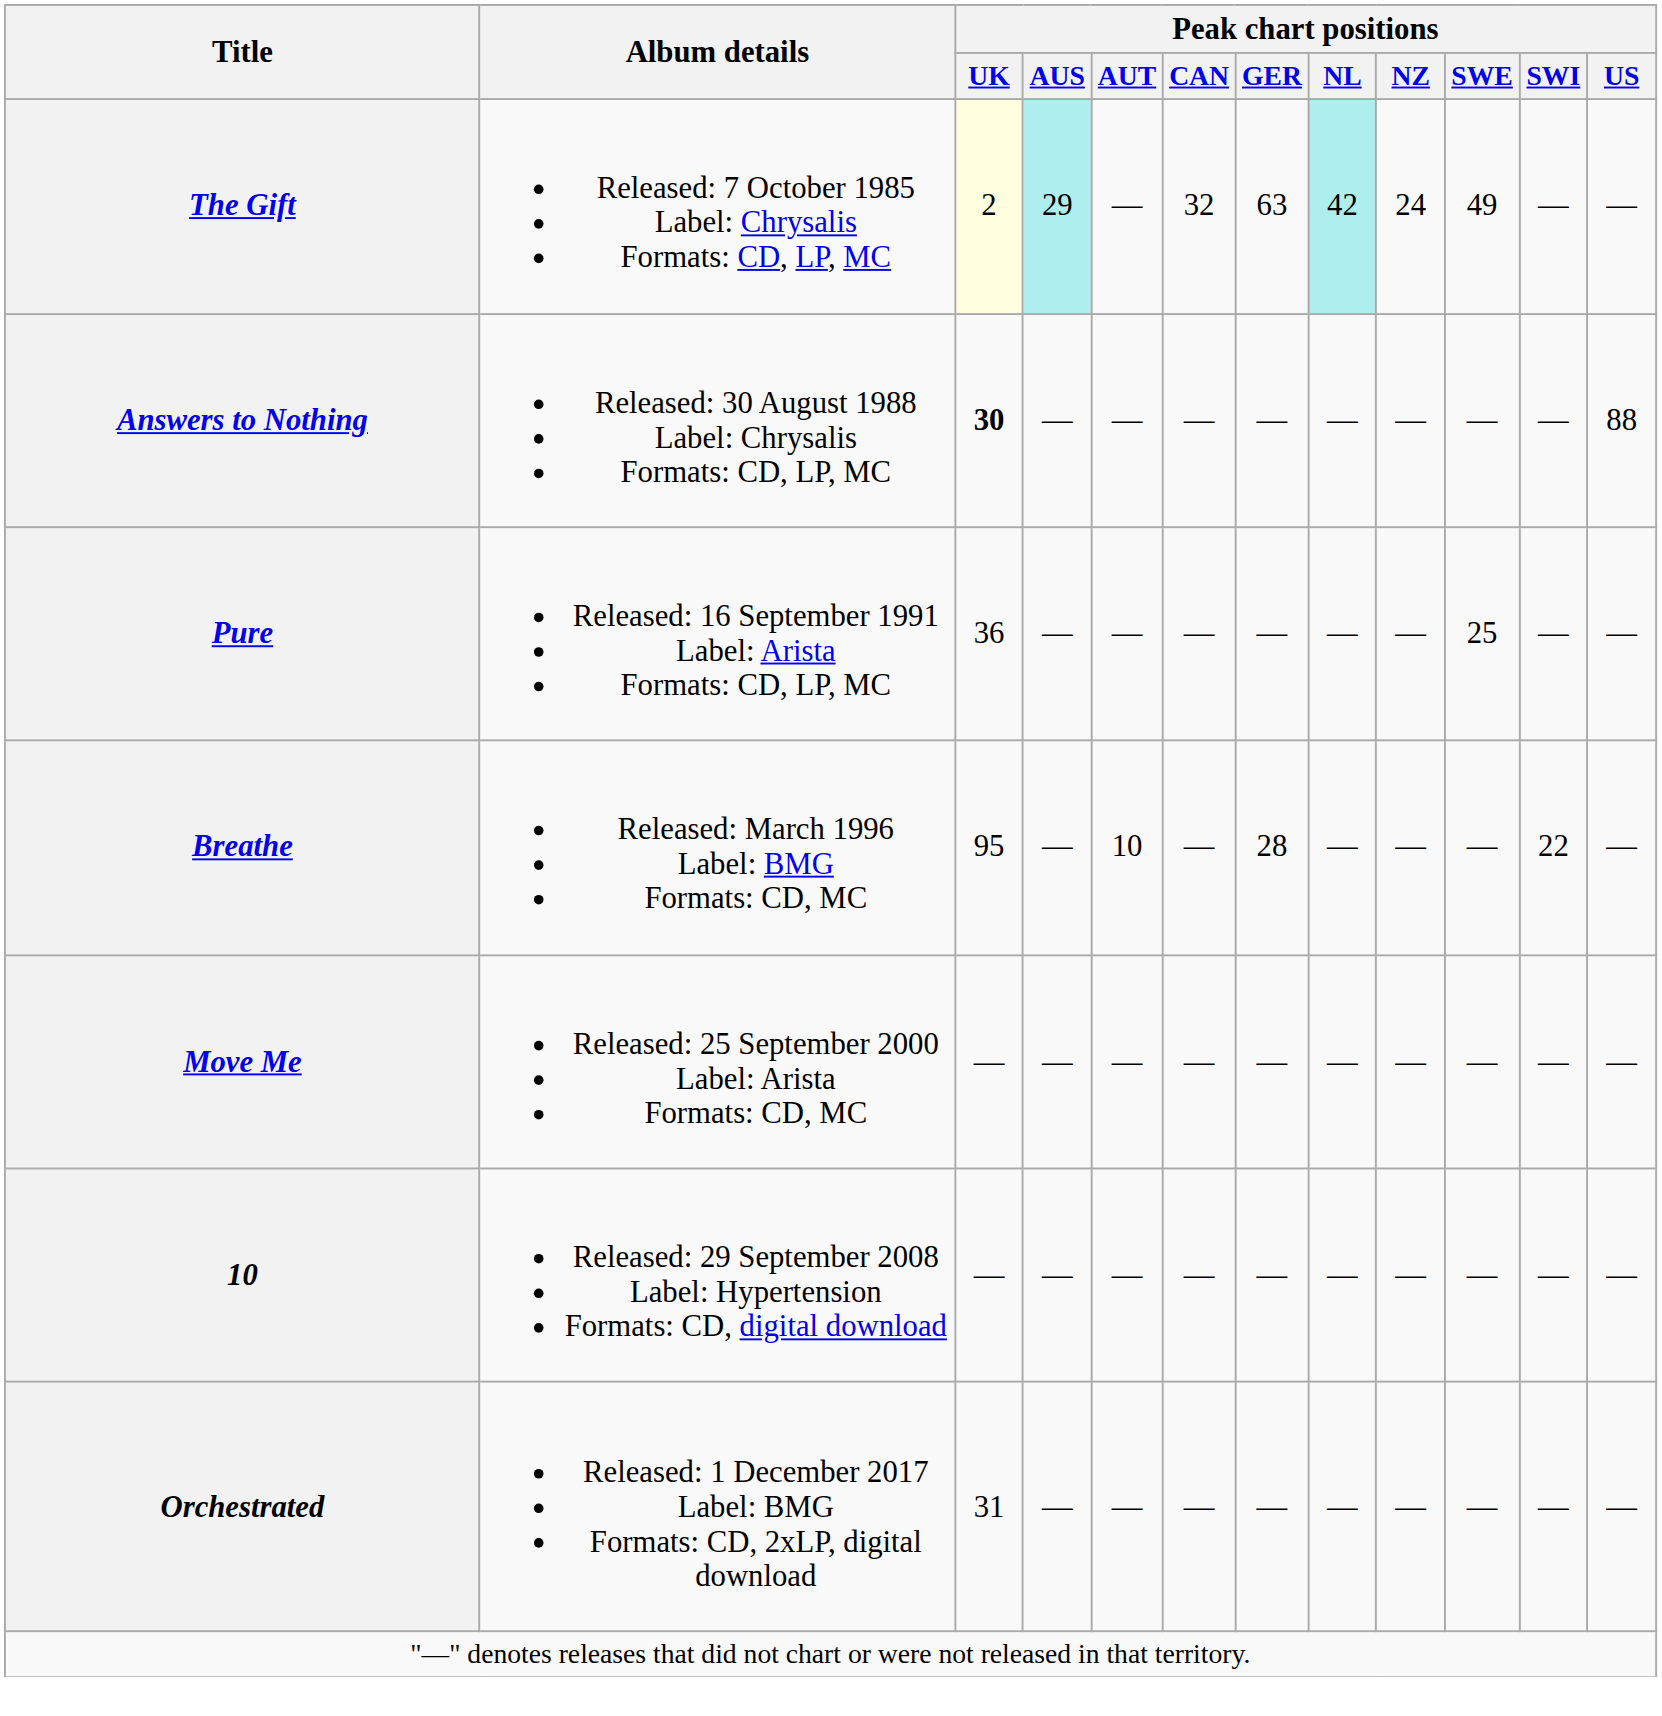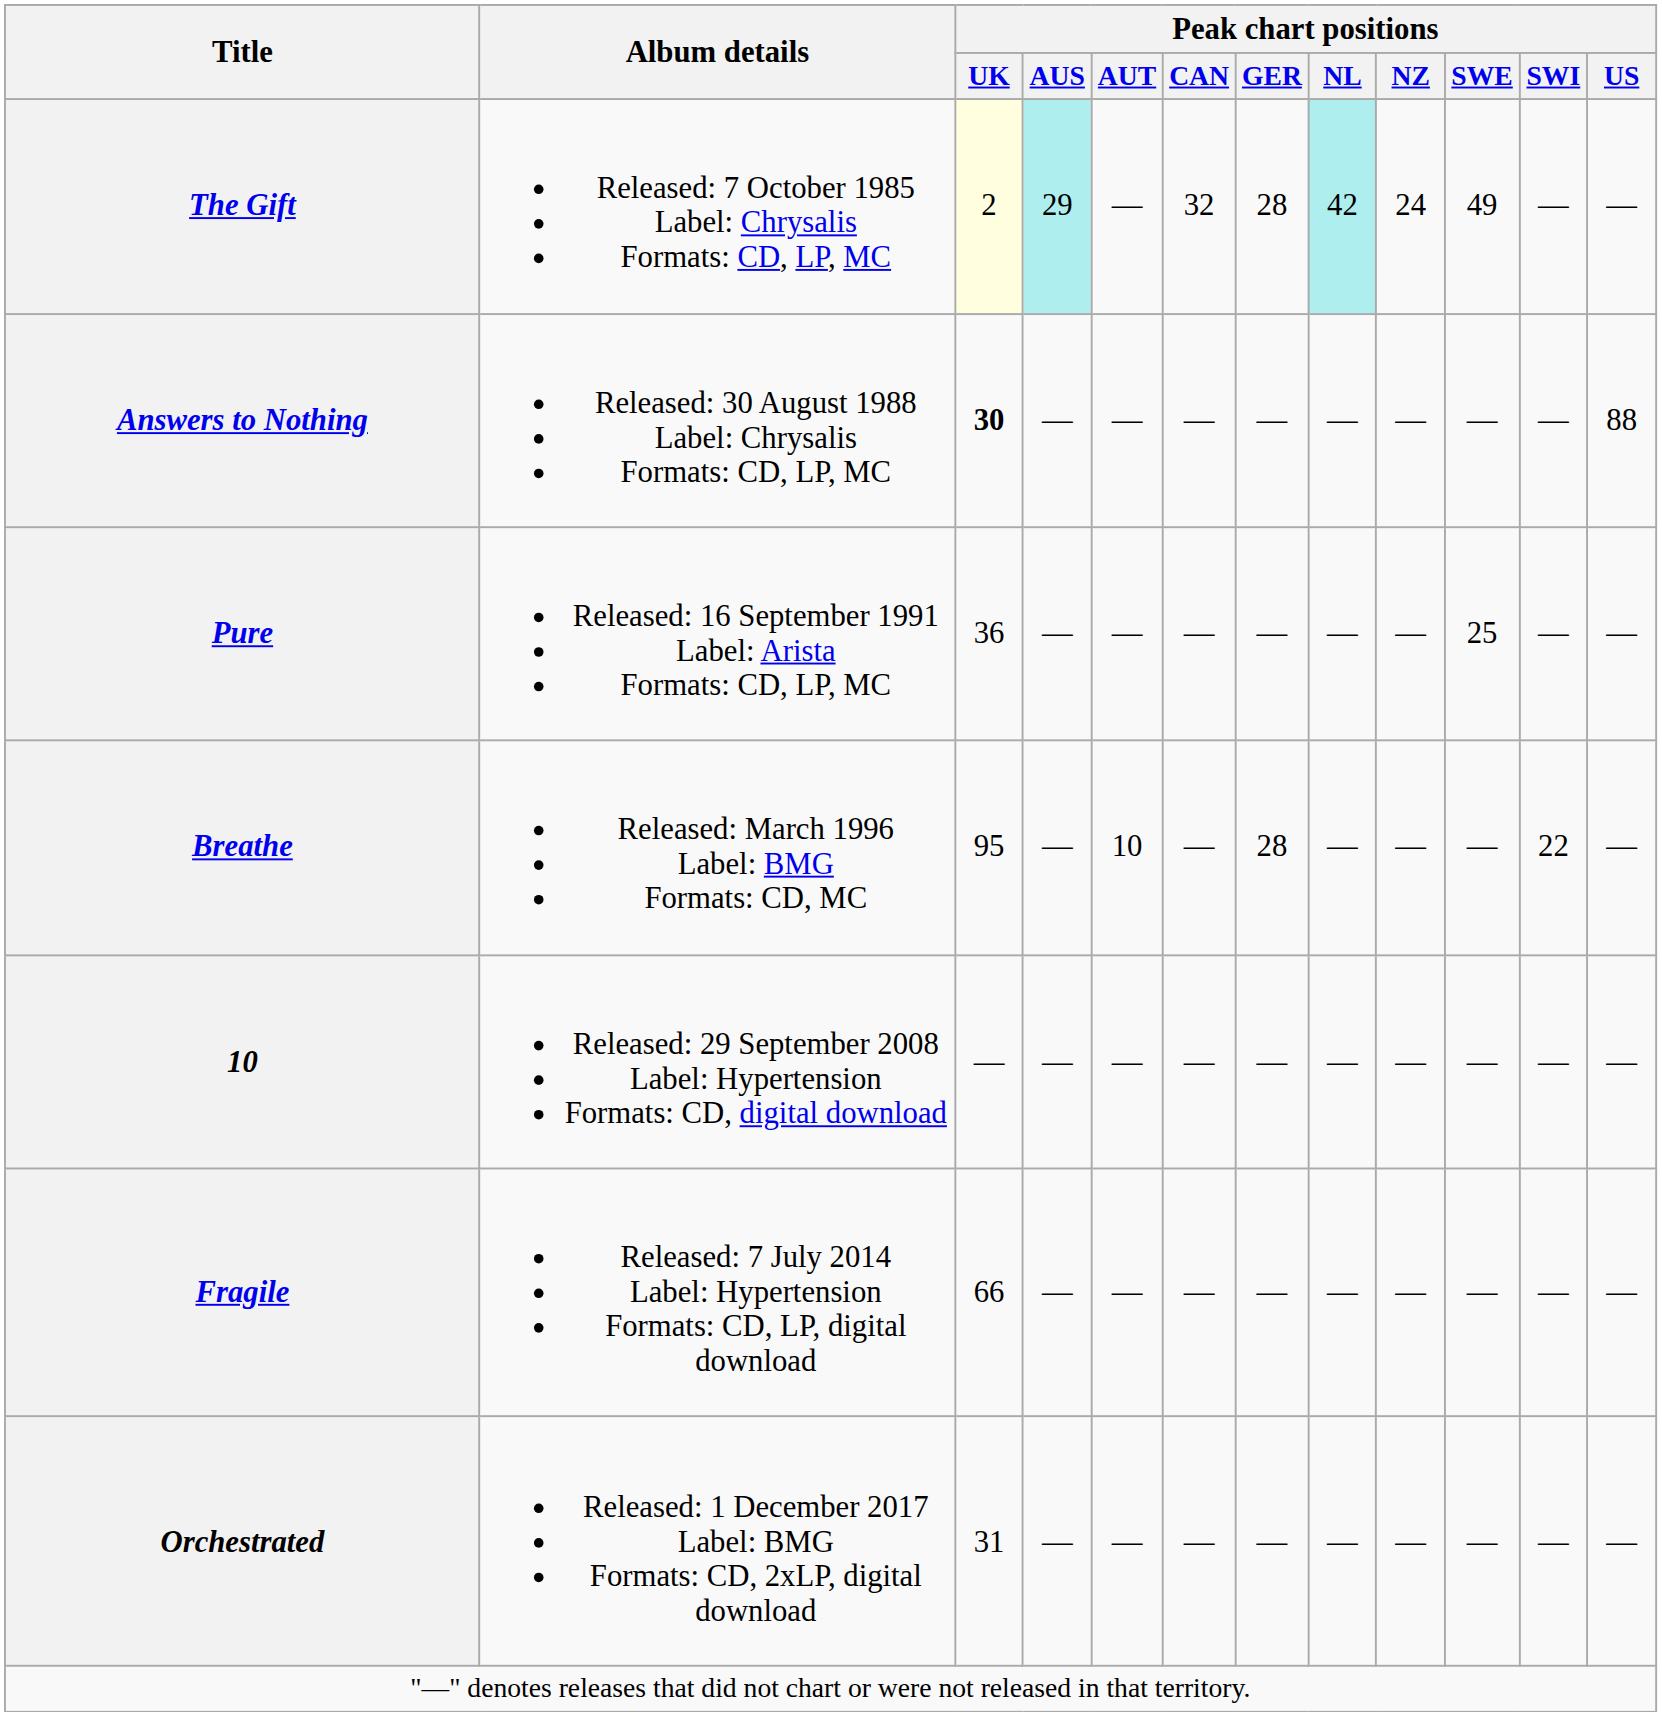 <table class="wikitable plainrowheaders" style="text-align:center;">
 <tr>
 <th rowspan="2" scope="col" style="width:15em;">Title</th>
 <th rowspan="2" scope="col" style="width:15em;">Album details</th>
 <th colspan="10">Peak chart positions</th>
 </tr>
 <tr>
 <th scope="col" style="width:2em;font-size:90%;"><a href='#'>UK</a><br></th>
 <th scope="col" style="width:2em;font-size:90%;"><a href='#'>AUS</a><br></th>
 <th scope="col" style="width:2em;font-size:90%;"><a href='#'>AUT</a><br></th>
 <th scope="col" style="width:2em;font-size:90%;"><a href='#'>CAN</a><br></th>
 <th scope="col" style="width:2em;font-size:90%;"><a href='#'>GER</a><br></th>
 <th scope="col" style="width:2em;font-size:90%;"><a href='#'>NL</a><br></th>
 <th scope="col" style="width:2em;font-size:90%;"><a href='#'>NZ</a><br></th>
 <th scope="col" style="width:2em;font-size:90%;"><a href='#'>SWE</a><br></th>
 <th scope="col" style="width:2em;font-size:90%;"><a href='#'>SWI</a><br></th>
 <th scope="col" style="width:2em;font-size:90%;"><a href='#'>US</a><br></th>
 </tr>
 <tr>
 <th scope="row"><em><a href='#'>The Gift</a></em></th>
 <td><br><ul><li>Released: 7 October 1985</li><li>Label: <a href='#'>Chrysalis</a></li><li>Formats: <a href='#'>CD</a>, <a href='#'>LP</a>, <a href='#'>MC</a></li></ul></td>
 <td style="background: lightyellow;">2</td>
 <td style="background: paleturquoise;">29</td>
 <td>—</td>
 <td>32</td>
-<td>63</td>
+<td>28</td>
 <td style="background: paleturquoise;">42</td>
 <td>24</td>
 <td>49</td>
 <td>—</td>
 <td>—</td>
 </tr>
 <tr>
 <th scope="row"><em><a href='#'>Answers to Nothing</a></em></th>
 <td><br><ul><li>Released: 30 August 1988</li><li>Label: Chrysalis</li><li>Formats: CD, LP, MC</li></ul></td>
 <td><strong>30</strong></td>
 <td>—</td>
 <td>—</td>
 <td>—</td>
 <td>—</td>
 <td>—</td>
 <td>—</td>
 <td>—</td>
 <td>—</td>
 <td>88</td>
 </tr>
 <tr>
 <th scope="row"><em><a href='#'>Pure</a></em></th>
 <td><br><ul><li>Released: 16 September 1991</li><li>Label: <a href='#'>Arista</a></li><li>Formats: CD, LP, MC</li></ul></td>
 <td>36</td>
 <td>—</td>
 <td>—</td>
 <td>—</td>
 <td>—</td>
 <td>—</td>
 <td>—</td>
 <td>25</td>
 <td>—</td>
 <td>—</td>
 </tr>
 <tr>
 <th scope="row"><em><a href='#'>Breathe</a></em></th>
 <td><br><ul><li>Released: March 1996</li><li>Label: <a href='#'>BMG</a></li><li>Formats: CD, MC</li></ul></td>
 <td>95</td>
 <td>—</td>
 <td>10</td>
 <td>—</td>
 <td>28</td>
 <td>—</td>
 <td>—</td>
 <td>—</td>
 <td>22</td>
 <td>—</td>
 </tr>
 <tr>
-<th scope="row"><em><a href='#'>Move Me</a></em></th>
-<td><br><ul><li>Released: 25 September 2000</li><li>Label: Arista</li><li>Formats: CD, MC</li></ul></td>
+<th scope="row"><em>10</em></th>
+<td><br><ul><li>Released: 29 September 2008</li><li>Label: Hypertension</li><li>Formats: CD, <a href='#'>digital download</a></li></ul></td>
 <td>—</td>
 <td>—</td>
 <td>—</td>
 <td>—</td>
 <td>—</td>
 <td>—</td>
 <td>—</td>
 <td>—</td>
 <td>—</td>
 <td>—</td>
 </tr>
 <tr>
-<th scope="row"><em>10</em></th>
-<td><br><ul><li>Released: 29 September 2008</li><li>Label: Hypertension</li><li>Formats: CD, <a href='#'>digital download</a></li></ul></td>
-<td>—</td>
+<th scope="row"><em><a href='#'>Fragile</a></em></th>
+<td><br><ul><li>Released: 7 July 2014</li><li>Label: Hypertension</li><li>Formats: CD, LP, digital download</li></ul></td>
+<td>66</td>
 <td>—</td>
 <td>—</td>
 <td>—</td>
 <td>—</td>
 <td>—</td>
 <td>—</td>
 <td>—</td>
 <td>—</td>
 <td>—</td>
 </tr>
 <tr>
 <th scope="row"><em>Orchestrated</em></th>
 <td><br><ul><li>Released: 1 December 2017</li><li>Label: BMG</li><li>Formats: CD, 2xLP, digital download</li></ul></td>
 <td>31</td>
 <td>—</td>
 <td>—</td>
 <td>—</td>
 <td>—</td>
 <td>—</td>
 <td>—</td>
 <td>—</td>
 <td>—</td>
 <td>—</td>
 </tr>
 <tr>
 <td colspan="12" style="font-size:90%">"—" denotes releases that did not chart or were not released in that territory.</td>
 </tr>
 </table>
